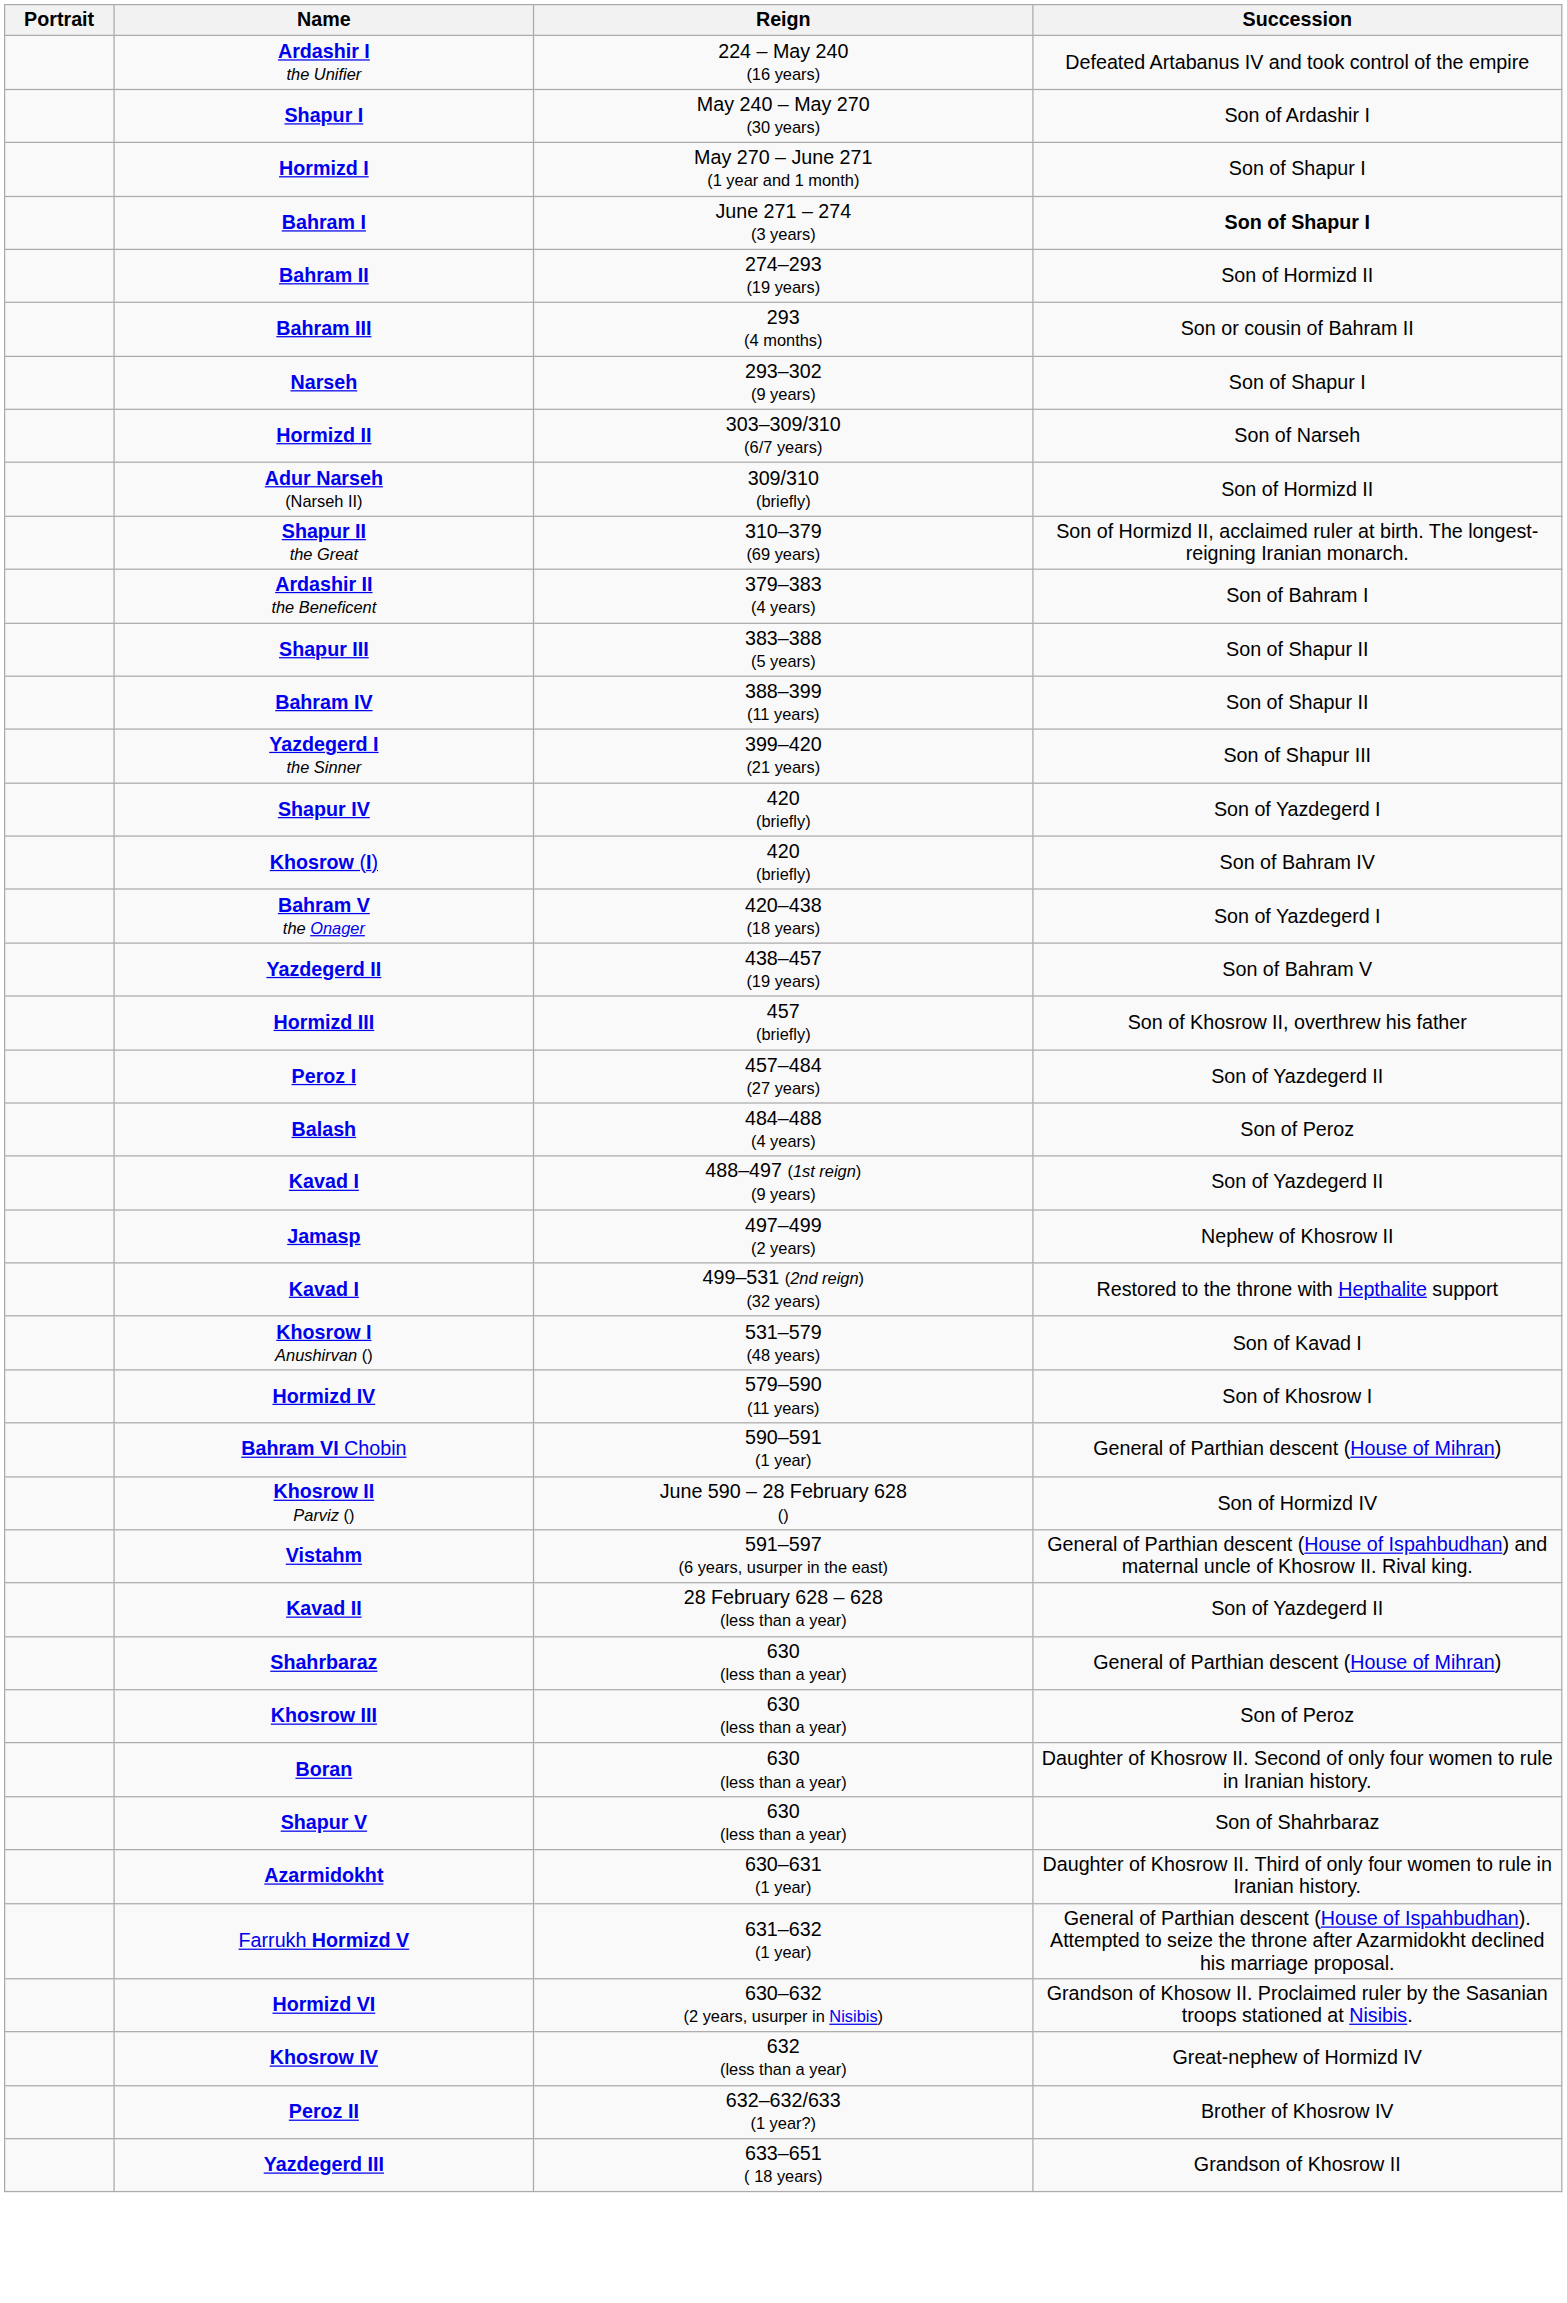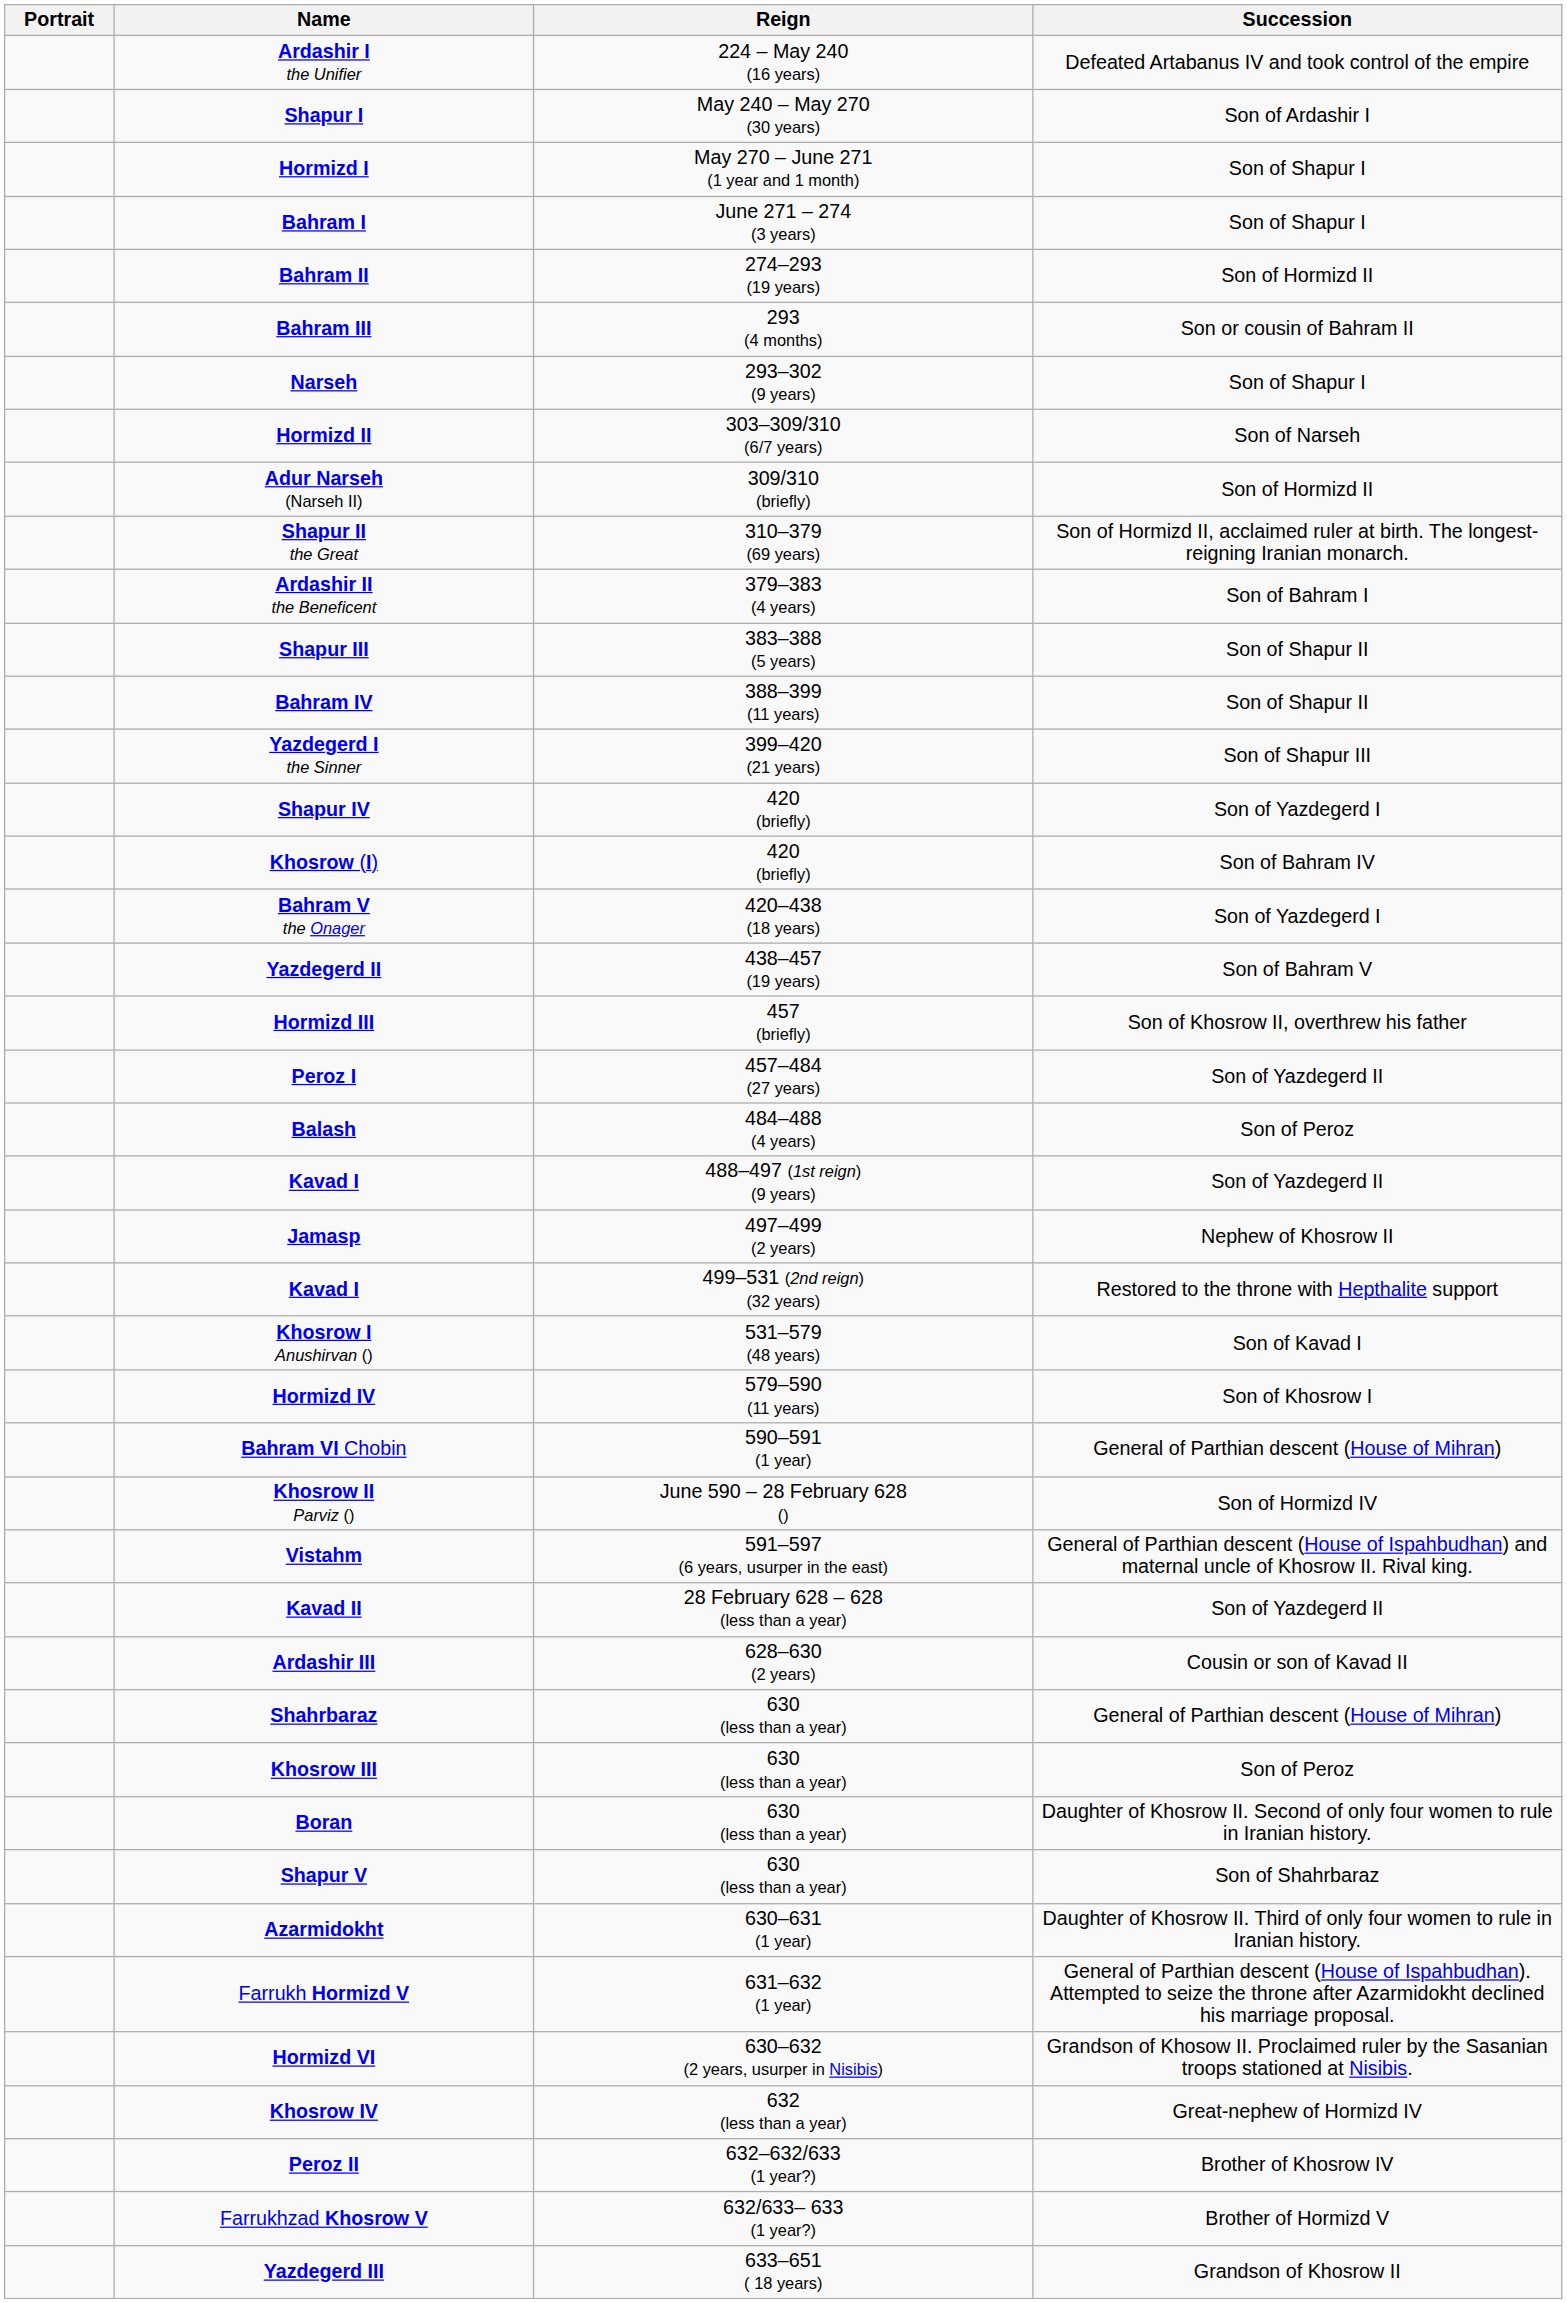 <table class="wikitable" style="text-align:center; width:80%;">
 <tr>
 <th width="7%">Portrait</th>
 <th width="27%">Name</th>
 <th width="32%">Reign</th>
 <th width="34%">Succession</th>
 </tr>
 <tr>
 <td></td>
 <td><strong><a href='#'>Ardashir I</a></strong><br><small><em>the Unifier</em></small></td>
 <td>224 – May 240<br><small>(16 years)</small></td>
 <td>Defeated Artabanus IV and took control of the empire</td>
 </tr>
 <tr>
 <td></td>
 <td><strong><a href='#'>Shapur I</a></strong></td>
 <td>May 240 – May 270<br><small>(30 years)</small></td>
 <td>Son of Ardashir I</td>
 </tr>
 <tr>
 <td></td>
 <td><strong><a href='#'>Hormizd I</a></strong></td>
 <td>May 270 – June 271<br><small>(1 year and 1 month)</small></td>
 <td>Son of Shapur I</td>
 </tr>
 <tr>
 <td></td>
 <td><strong><a href='#'>Bahram I</a></strong></td>
 <td>June 271 – 274<br><small>(3 years)</small></td>
-<td><strong>Son of Shapur I</strong></td>
+<td>Son of Shapur I</td>
 </tr>
 <tr>
 <td></td>
 <td><strong><a href='#'>Bahram II</a></strong></td>
 <td>274–293<br><small>(19 years)</small></td>
 <td>Son of Hormizd II</td>
 </tr>
 <tr>
 <td></td>
 <td><strong><a href='#'>Bahram III</a></strong></td>
 <td>293<br><small>(4 months)</small></td>
 <td>Son or cousin of Bahram II</td>
 </tr>
 <tr>
 <td></td>
 <td><strong><a href='#'>Narseh</a></strong></td>
 <td>293–302<br><small>(9 years)</small></td>
 <td>Son of Shapur I</td>
 </tr>
 <tr>
 <td></td>
 <td><strong><a href='#'>Hormizd II</a></strong></td>
 <td>303–309/310<br><small>(6/7 years)</small></td>
 <td>Son of Narseh</td>
 </tr>
 <tr>
 <td></td>
 <td><strong><a href='#'>Adur Narseh</a></strong><br><small>(Narseh II)</small></td>
 <td>309/310<br><small>(briefly)</small></td>
 <td>Son of Hormizd II</td>
 </tr>
 <tr>
 <td></td>
 <td><strong><a href='#'>Shapur II</a></strong><br><small><em>the Great</em></small></td>
 <td>310–379<br><small>(69 years)</small></td>
 <td>Son of Hormizd II, acclaimed ruler at birth. The longest-reigning Iranian monarch.</td>
 </tr>
 <tr>
 <td></td>
 <td><strong><a href='#'>Ardashir II</a></strong><br><small><em>the Beneficent</em></small></td>
 <td>379–383<br><small>(4 years)</small></td>
 <td>Son of Bahram I</td>
 </tr>
 <tr>
 <td></td>
 <td><strong><a href='#'>Shapur III</a></strong></td>
 <td>383–388<br><small>(5 years)</small></td>
 <td>Son of Shapur II</td>
 </tr>
 <tr>
 <td></td>
 <td><strong><a href='#'>Bahram IV</a></strong></td>
 <td>388–399<br><small>(11 years)</small></td>
 <td>Son of Shapur II</td>
 </tr>
 <tr>
 <td></td>
 <td><strong><a href='#'>Yazdegerd I</a></strong><br><small><em>the Sinner</em></small></td>
 <td>399–420<br><small>(21 years)</small></td>
 <td>Son of Shapur III</td>
 </tr>
 <tr>
 <td></td>
 <td><strong><a href='#'>Shapur IV</a></strong></td>
 <td>420<br><small>(briefly)</small></td>
 <td>Son of Yazdegerd I</td>
 </tr>
 <tr>
 <td></td>
 <td><a href='#'><strong>Khosrow</strong> (<strong>I</strong>)</a></td>
 <td>420<br><small>(briefly)</small></td>
 <td>Son of Bahram IV</td>
 </tr>
 <tr>
 <td></td>
 <td><strong><a href='#'>Bahram V</a></strong><br><small><em>the <a href='#'>Onager</a></em></small></td>
 <td>420–438<br><small>(18 years)</small></td>
 <td>Son of Yazdegerd I</td>
 </tr>
 <tr>
 <td></td>
 <td><strong><a href='#'>Yazdegerd II</a></strong></td>
 <td>438–457<br><small>(19 years)</small></td>
 <td>Son of Bahram V</td>
 </tr>
 <tr>
 <td></td>
 <td><strong><a href='#'>Hormizd III</a></strong></td>
 <td>457<br><small>(briefly)</small></td>
 <td>Son of Khosrow II, overthrew his father</td>
 </tr>
 <tr>
 <td></td>
 <td><strong><a href='#'>Peroz I</a></strong></td>
 <td>457–484<br><small>(27 years)</small></td>
 <td>Son of Yazdegerd II</td>
 </tr>
 <tr>
 <td></td>
 <td><strong><a href='#'>Balash</a></strong></td>
 <td>484–488<br><small>(4 years)</small></td>
 <td>Son of Peroz</td>
 </tr>
 <tr>
 <td></td>
 <td><strong><a href='#'>Kavad I</a></strong></td>
 <td>488–497 <small>(<em>1st reign</em>)</small><br><small>(9 years)</small></td>
 <td>Son of Yazdegerd II</td>
 </tr>
 <tr>
 <td></td>
 <td><strong><a href='#'>Jamasp</a></strong></td>
 <td>497–499<br><small>(2 years)</small></td>
 <td>Nephew of Khosrow II</td>
 </tr>
 <tr>
 <td></td>
 <td><strong><a href='#'>Kavad I</a></strong></td>
 <td>499–531 <small>(<em>2nd reign</em>)</small><br><small>(32 years)</small></td>
 <td>Restored to the throne with <a href='#'>Hepthalite</a> support</td>
 </tr>
 <tr>
 <td></td>
 <td><strong><a href='#'>Khosrow I</a></strong><br><small><em>Anushirvan</em> ()</small></td>
 <td>531–579<br><small>(48 years)</small></td>
 <td>Son of Kavad I</td>
 </tr>
 <tr>
 <td></td>
 <td><strong><a href='#'>Hormizd IV</a></strong></td>
 <td>579–590<br><small>(11 years)</small></td>
 <td>Son of Khosrow I</td>
 </tr>
 <tr>
 <td></td>
 <td><a href='#'><strong>Bahram VI</strong> Chobin</a></td>
 <td>590–591<br><small>(1 year)</small></td>
 <td>General of Parthian descent (<a href='#'>House of Mihran</a>)</td>
 </tr>
 <tr>
 <td></td>
 <td><strong><a href='#'>Khosrow II</a></strong><br><small><em>Parviz</em> ()</small></td>
 <td>June 590 – 28 February 628<br><small>()</small></td>
 <td>Son of Hormizd IV</td>
 </tr>
 <tr>
 <td></td>
 <td><strong><a href='#'>Vistahm</a></strong></td>
 <td>591–597<br><small>(6 years, usurper in the east)</small></td>
 <td>General of Parthian descent (<a href='#'>House of Ispahbudhan</a>) and maternal uncle of Khosrow II. Rival king.</td>
 </tr>
 <tr>
 <td></td>
 <td><strong><a href='#'>Kavad II</a></strong></td>
 <td>28 February 628 – 628<br><small>(less than a year)</small></td>
 <td>Son of Yazdegerd II</td>
 </tr>
 <tr>
 <td></td>
+<td><strong><a href='#'>Ardashir III</a></strong></td>
+<td>628–630<br><small>(2 years)</small></td>
+<td>Cousin or son of Kavad II</td>
+</tr>
+<tr>
+<td></td>
 <td><strong><a href='#'>Shahrbaraz</a></strong></td>
 <td>630<br><small>(less than a year)</small></td>
 <td>General of Parthian descent (<a href='#'>House of Mihran</a>)</td>
 </tr>
 <tr>
 <td></td>
 <td><strong><a href='#'>Khosrow III</a></strong></td>
 <td>630<br><small>(less than a year)</small></td>
 <td>Son of Peroz</td>
 </tr>
 <tr>
 <td></td>
 <td><strong><a href='#'>Boran</a></strong></td>
 <td>630<br><small>(less than a year)</small></td>
 <td>Daughter of Khosrow II. Second of only four women to rule in Iranian history.</td>
 </tr>
 <tr>
 <td></td>
 <td><strong><a href='#'>Shapur V</a></strong></td>
 <td>630<br><small>(less than a year)</small></td>
 <td>Son of Shahrbaraz</td>
 </tr>
 <tr>
 <td></td>
 <td><strong><a href='#'>Azarmidokht</a></strong></td>
 <td>630–631<br><small>(1 year)</small></td>
 <td>Daughter of Khosrow II. Third of only four women to rule in Iranian history.</td>
 </tr>
 <tr>
 <td></td>
 <td><a href='#'>Farrukh <strong>Hormizd V</strong></a></td>
 <td>631–632<br><small>(1 year)</small></td>
 <td>General of Parthian descent (<a href='#'>House of Ispahbudhan</a>). Attempted to seize the throne after Azarmidokht declined his marriage proposal.</td>
 </tr>
 <tr>
 <td></td>
 <td><strong><a href='#'>Hormizd VI</a></strong></td>
 <td>630–632<br><small>(2 years, usurper in <a href='#'>Nisibis</a>)</small></td>
 <td>Grandson of Khosow II. Proclaimed ruler by the Sasanian troops stationed at <a href='#'>Nisibis</a>.</td>
 </tr>
 <tr>
 <td></td>
 <td><strong><a href='#'>Khosrow IV</a></strong></td>
 <td>632<br><small>(less than a year)</small></td>
 <td>Great-nephew of Hormizd IV</td>
 </tr>
 <tr>
 <td></td>
 <td><strong><a href='#'>Peroz II</a></strong></td>
 <td>632–632/633<br><small>(1 year?)</small></td>
 <td>Brother of Khosrow IV</td>
 </tr>
 <tr>
 <td></td>
+<td><a href='#'>Farrukhzad <strong>Khosrow V</strong></a></td>
+<td>632/633– 633<br><small>(1 year?)</small></td>
+<td>Brother of Hormizd V</td>
+</tr>
+<tr>
+<td></td>
 <td><strong><a href='#'>Yazdegerd III</a></strong></td>
 <td> 633–651<br><small>( 18 years)</small></td>
 <td>Grandson of Khosrow II</td>
 </tr>
 </table>
